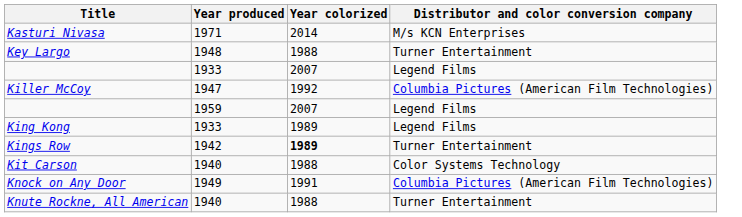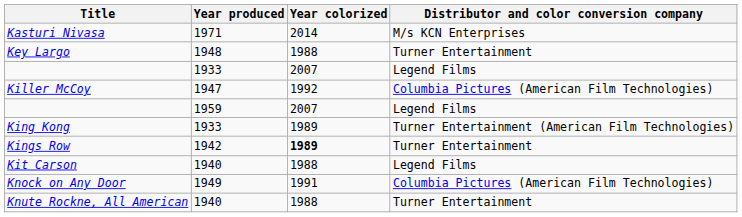 <table class="wikitable sortable">
 <tr>
 <th>Title</th>
 <th>Year produced</th>
 <th>Year colorized</th>
 <th>Distributor and color conversion company</th>
 </tr>
 <tr>
 <td><em><a href='#'>Kasturi Nivasa</a></em></td>
 <td>1971</td>
 <td>2014</td>
 <td>M/s KCN Enterprises</td>
 </tr>
 <tr>
 <td><em><a href='#'>Key Largo</a></em></td>
 <td>1948</td>
 <td>1988</td>
 <td>Turner Entertainment</td>
 </tr>
 <tr>
 <td><em></em></td>
 <td>1933</td>
 <td>2007</td>
 <td>Legend Films</td>
 </tr>
 <tr>
 <td><em><a href='#'>Killer McCoy</a></em></td>
 <td>1947</td>
 <td>1992</td>
 <td><a href='#'>Columbia Pictures</a> (American Film Technologies)</td>
 </tr>
 <tr>
 <td><em></em></td>
 <td>1959</td>
 <td>2007</td>
 <td>Legend Films</td>
 </tr>
 <tr>
 <td><em><a href='#'>King Kong</a></em></td>
 <td>1933</td>
 <td>1989</td>
-<td>Legend Films</td>
+<td>Turner Entertainment (American Film Technologies)</td>
 </tr>
 <tr>
 <td><em><a href='#'>Kings Row</a></em></td>
 <td>1942</td>
 <td><strong>1989</strong></td>
 <td>Turner Entertainment</td>
 </tr>
 <tr>
 <td><em><a href='#'>Kit Carson</a></em></td>
 <td>1940</td>
 <td>1988</td>
-<td>Color Systems Technology</td>
+<td>Legend Films</td>
 </tr>
 <tr>
 <td><em><a href='#'>Knock on Any Door</a></em></td>
 <td>1949</td>
 <td>1991</td>
 <td><a href='#'>Columbia Pictures</a> (American Film Technologies)</td>
 </tr>
 <tr>
 <td><em><a href='#'>Knute Rockne, All American</a></em></td>
 <td>1940</td>
 <td>1988</td>
 <td>Turner Entertainment</td>
 </tr>
 </table>
